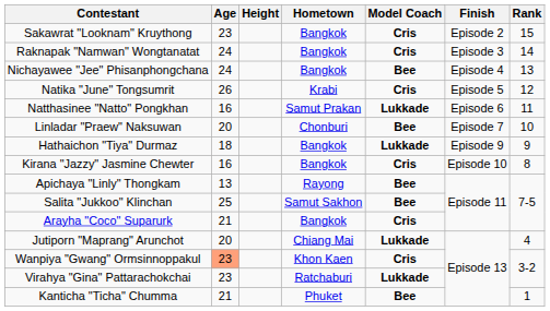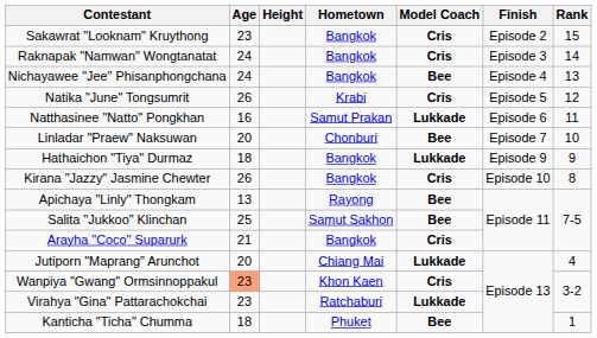 <table class="wikitable sortable" style="text-align:center;">
 <tr>
 <th>Contestant</th>
 <th>Age</th>
 <th>Height</th>
 <th>Hometown</th>
 <th>Model Coach</th>
 <th>Finish</th>
 <th>Rank</th>
 </tr>
 <tr>
 <td>Sakawrat "Looknam" Kruythong</td>
 <td>23</td>
 <td></td>
 <td><a href='#'>Bangkok</a></td>
 <td><strong><span>Cris</span></strong></td>
 <td>Episode 2</td>
 <td>15</td>
 </tr>
 <tr>
 <td>Raknapak "Namwan" Wongtanatat</td>
 <td>24</td>
 <td></td>
 <td><a href='#'>Bangkok</a></td>
 <td><strong><span>Cris</span></strong></td>
 <td>Episode 3</td>
 <td>14</td>
 </tr>
 <tr>
 <td>Nichayawee "Jee" Phisanphongchana</td>
 <td>24</td>
 <td></td>
 <td><a href='#'>Bangkok</a></td>
 <td><strong><span>Bee</span></strong></td>
 <td>Episode 4</td>
 <td>13</td>
 </tr>
 <tr>
 <td>Natika "June" Tongsumrit</td>
 <td>26</td>
 <td></td>
 <td><a href='#'>Krabi</a></td>
 <td><strong><span>Cris</span></strong></td>
 <td>Episode 5</td>
 <td>12</td>
 </tr>
 <tr>
 <td>Natthasinee "Natto" Pongkhan</td>
 <td>16</td>
 <td></td>
 <td><a href='#'>Samut Prakan</a></td>
 <td><strong><span>Lukkade</span></strong></td>
 <td>Episode 6</td>
 <td>11</td>
 </tr>
 <tr>
 <td>Linladar "Praew" Naksuwan</td>
 <td>20</td>
 <td></td>
 <td><a href='#'>Chonburi</a></td>
 <td><strong><span>Bee</span></strong></td>
 <td>Episode 7</td>
 <td>10</td>
 </tr>
 <tr>
 <td>Hathaichon "Tiya" Durmaz</td>
 <td>18</td>
 <td></td>
 <td><a href='#'>Bangkok</a></td>
 <td><strong><span>Lukkade</span></strong></td>
 <td>Episode 9</td>
 <td>9</td>
 </tr>
 <tr>
 <td>Kirana "Jazzy" Jasmine Chewter</td>
-<td>16</td>
+<td>26</td>
 <td></td>
 <td><a href='#'>Bangkok</a></td>
 <td><strong><span>Cris</span></strong></td>
 <td>Episode 10</td>
 <td>8</td>
 </tr>
 <tr>
 <td>Apichaya "Linly" Thongkam</td>
 <td>13</td>
 <td></td>
 <td><a href='#'>Rayong</a></td>
 <td><strong><span>Bee</span></strong></td>
 <td rowspan="3">Episode 11</td>
 <td rowspan="3">7-5</td>
 </tr>
 <tr>
 <td>Salita "Jukkoo" Klinchan</td>
 <td>25</td>
 <td></td>
 <td><a href='#'>Samut Sakhon</a></td>
 <td><strong><span>Bee</span></strong></td>
 </tr>
 <tr>
 <td><a href='#'>Arayha "Coco" Suparurk</a></td>
 <td>21</td>
 <td></td>
 <td><a href='#'>Bangkok</a></td>
 <td><strong><span>Cris</span></strong></td>
 </tr>
 <tr>
 <td>Jutiporn "Maprang" Arunchot</td>
 <td>20</td>
 <td></td>
 <td><a href='#'>Chiang Mai</a></td>
 <td><strong><span>Lukkade</span></strong></td>
 <td rowspan="4">Episode 13</td>
 <td>4</td>
 </tr>
 <tr>
 <td>Wanpiya "Gwang" Ormsinnoppakul</td>
 <td style="background: lightsalmon;">23</td>
 <td></td>
 <td><a href='#'>Khon Kaen</a></td>
 <td><strong><span>Cris</span></strong></td>
 <td rowspan="2">3-2</td>
 </tr>
 <tr>
 <td>Virahya "Gina" Pattarachokchai</td>
 <td>23</td>
 <td></td>
 <td><a href='#'>Ratchaburi</a></td>
 <td><strong><span>Lukkade</span></strong></td>
 </tr>
 <tr>
 <td>Kanticha "Ticha" Chumma</td>
-<td>21</td>
+<td>18</td>
 <td></td>
 <td><a href='#'>Phuket</a></td>
 <td><strong><span>Bee</span></strong></td>
 <td>1</td>
 </tr>
 </table>
